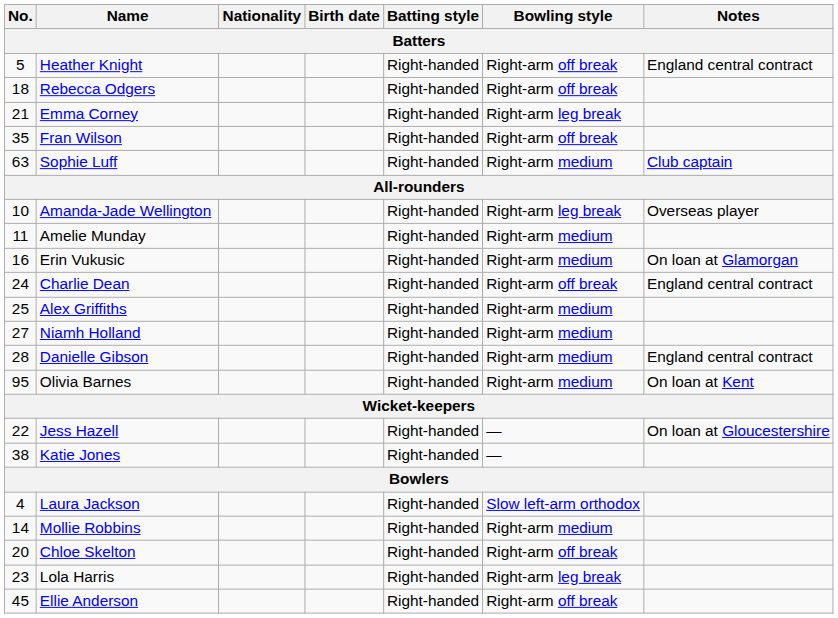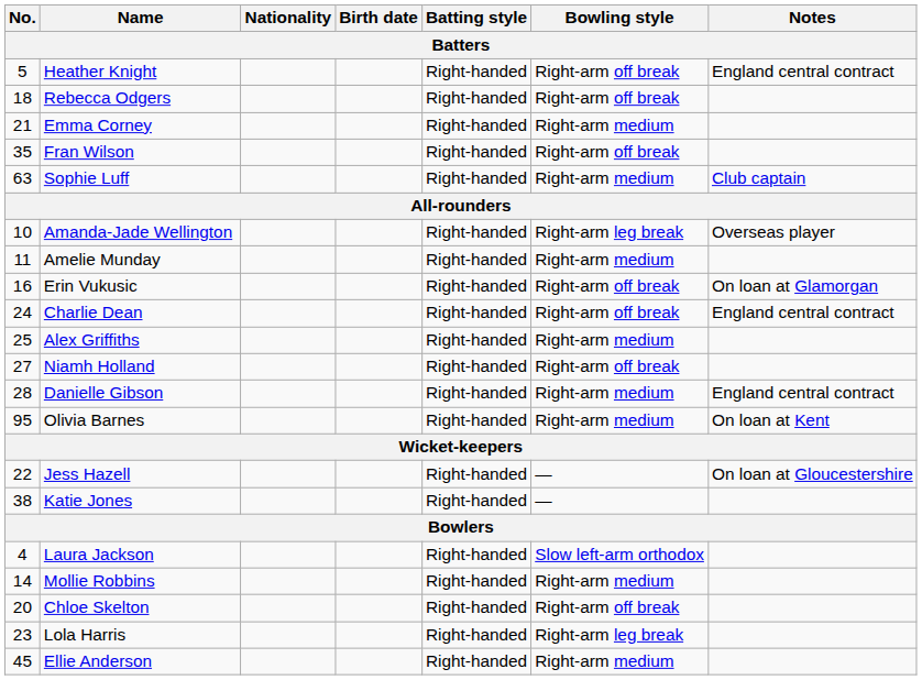 <table class="wikitable">
 <tr>
 <th>No.</th>
 <th>Name</th>
 <th>Nationality</th>
 <th>Birth date</th>
 <th>Batting style</th>
 <th>Bowling style</th>
 <th>Notes</th>
 </tr>
 <tr>
 <th colspan="7">Batters</th>
 </tr>
 <tr>
 <td style="text-align:center">5</td>
 <td><a href='#'>Heather Knight</a> </td>
 <td></td>
 <td></td>
 <td>Right-handed</td>
 <td>Right-arm <a href='#'>off break</a></td>
 <td>England central contract</td>
 </tr>
 <tr>
 <td style="text-align:center">18</td>
 <td><a href='#'>Rebecca Odgers</a></td>
 <td></td>
 <td></td>
 <td>Right-handed</td>
 <td>Right-arm <a href='#'>off break</a></td>
 <td></td>
 </tr>
 <tr>
 <td style="text-align:center">21</td>
 <td><a href='#'>Emma Corney</a></td>
 <td></td>
 <td></td>
 <td>Right-handed</td>
-<td>Right-arm <a href='#'>leg break</a></td>
+<td>Right-arm <a href='#'>medium</a></td>
 <td></td>
 </tr>
 <tr>
 <td style="text-align:center">35</td>
 <td><a href='#'>Fran Wilson</a> </td>
 <td></td>
 <td></td>
 <td>Right-handed</td>
 <td>Right-arm <a href='#'>off break</a></td>
 <td></td>
 </tr>
 <tr>
 <td style="text-align:center">63</td>
 <td><a href='#'>Sophie Luff</a></td>
 <td></td>
 <td></td>
 <td>Right-handed</td>
 <td>Right-arm <a href='#'>medium</a></td>
 <td><a href='#'>Club captain</a></td>
 </tr>
 <tr>
 <th colspan="7">All-rounders</th>
 </tr>
 <tr>
 <td style="text-align:center">10</td>
 <td><a href='#'>Amanda-Jade Wellington</a> </td>
 <td></td>
 <td></td>
 <td>Right-handed</td>
 <td>Right-arm <a href='#'>leg break</a></td>
 <td>Overseas player</td>
 </tr>
 <tr>
 <td style="text-align:center">11</td>
 <td>Amelie Munday</td>
 <td></td>
 <td></td>
 <td>Right-handed</td>
 <td>Right-arm <a href='#'>medium</a></td>
 <td></td>
 </tr>
 <tr>
 <td style="text-align:center">16</td>
 <td>Erin Vukusic </td>
 <td></td>
 <td></td>
 <td>Right-handed</td>
-<td>Right-arm <a href='#'>medium</a></td>
+<td>Right-arm <a href='#'>off break</a></td>
 <td>On loan at <a href='#'>Glamorgan</a></td>
 </tr>
 <tr>
 <td style="text-align:center">24</td>
 <td><a href='#'>Charlie Dean</a> </td>
 <td></td>
 <td></td>
 <td>Right-handed</td>
 <td>Right-arm <a href='#'>off break</a></td>
 <td>England central contract</td>
 </tr>
 <tr>
 <td style="text-align:center">25</td>
 <td><a href='#'>Alex Griffiths</a></td>
 <td></td>
 <td></td>
 <td>Right-handed</td>
 <td>Right-arm <a href='#'>medium</a></td>
 <td></td>
 </tr>
 <tr>
 <td style="text-align:center">27</td>
 <td><a href='#'>Niamh Holland</a></td>
 <td></td>
 <td></td>
 <td>Right-handed</td>
-<td>Right-arm <a href='#'>medium</a></td>
+<td>Right-arm <a href='#'>off break</a></td>
 <td></td>
 </tr>
 <tr>
 <td style="text-align:center">28</td>
 <td><a href='#'>Danielle Gibson</a> </td>
 <td></td>
 <td></td>
 <td>Right-handed</td>
 <td>Right-arm <a href='#'>medium</a></td>
 <td>England central contract</td>
 </tr>
 <tr>
 <td style="text-align:center">95</td>
 <td>Olivia Barnes</td>
 <td></td>
 <td></td>
 <td>Right-handed</td>
 <td>Right-arm <a href='#'>medium</a></td>
 <td>On loan at <a href='#'>Kent</a></td>
 </tr>
 <tr>
 <th colspan="7">Wicket-keepers</th>
 </tr>
 <tr>
 <td style="text-align:center">22</td>
 <td><a href='#'>Jess Hazell</a></td>
 <td></td>
 <td></td>
 <td>Right-handed</td>
 <td>—</td>
 <td>On loan at <a href='#'>Gloucestershire</a></td>
 </tr>
 <tr>
 <td style="text-align:center">38</td>
 <td><a href='#'>Katie Jones</a></td>
 <td></td>
 <td></td>
 <td>Right-handed</td>
 <td>—</td>
 <td></td>
 </tr>
 <tr>
 <th colspan="7">Bowlers</th>
 </tr>
 <tr>
 <td style="text-align:center">4</td>
 <td><a href='#'>Laura Jackson</a></td>
 <td></td>
 <td></td>
 <td>Right-handed</td>
 <td><a href='#'>Slow left-arm orthodox</a></td>
 <td></td>
 </tr>
 <tr>
 <td style="text-align:center">14</td>
 <td><a href='#'>Mollie Robbins</a></td>
 <td></td>
 <td></td>
 <td>Right-handed</td>
 <td>Right-arm <a href='#'>medium</a></td>
 <td></td>
 </tr>
 <tr>
 <td style="text-align:center">20</td>
 <td><a href='#'>Chloe Skelton</a></td>
 <td></td>
 <td></td>
 <td>Right-handed</td>
 <td>Right-arm <a href='#'>off break</a></td>
 <td></td>
 </tr>
 <tr>
 <td style="text-align:center">23</td>
 <td>Lola Harris</td>
 <td></td>
 <td></td>
 <td>Right-handed</td>
 <td>Right-arm <a href='#'>leg break</a></td>
 <td></td>
 </tr>
 <tr>
 <td style="text-align:center">45</td>
 <td><a href='#'>Ellie Anderson</a></td>
 <td></td>
 <td></td>
 <td>Right-handed</td>
-<td>Right-arm <a href='#'>off break</a></td>
+<td>Right-arm <a href='#'>medium</a></td>
 <td></td>
 </tr>
 </table>
